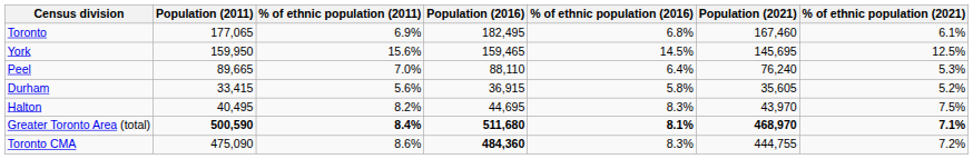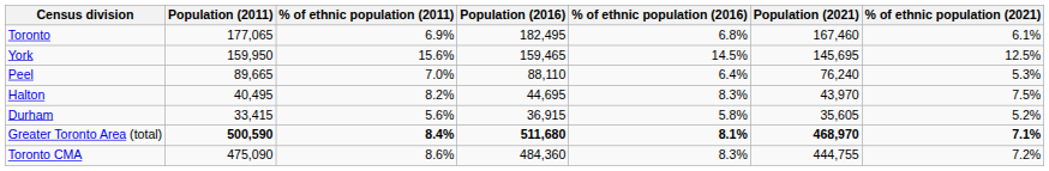 <table class="wikitable sortable">
 <tr>
 <th>Census division</th>
 <th>Population (2011)</th>
 <th>% of ethnic population (2011)</th>
 <th>Population (2016)</th>
 <th>% of ethnic population (2016)</th>
 <th>Population (2021)</th>
 <th>% of ethnic population (2021)</th>
 </tr>
 <tr>
 <td><a href='#'>Toronto</a></td>
 <td align="right">177,065</td>
 <td align="right">6.9%</td>
 <td align="right">182,495</td>
 <td align="right">6.8%</td>
 <td align="right">167,460</td>
 <td align="right">6.1%</td>
 </tr>
 <tr>
 <td><a href='#'>York</a></td>
 <td align="right">159,950</td>
 <td align="right">15.6%</td>
 <td align="right">159,465</td>
 <td align="right">14.5%</td>
 <td align="right">145,695</td>
 <td align="right">12.5%</td>
 </tr>
 <tr>
 <td><a href='#'>Peel</a></td>
 <td align="right">89,665</td>
 <td align="right">7.0%</td>
 <td align="right">88,110</td>
 <td align="right">6.4%</td>
 <td align="right">76,240</td>
 <td align="right">5.3%</td>
 </tr>
 <tr>
+<td><a href='#'>Halton</a></td>
+<td align="right">40,495</td>
+<td align="right">8.2%</td>
+<td align="right">44,695</td>
+<td align="right">8.3%</td>
+<td align="right">43,970</td>
+<td align="right">7.5%</td>
+</tr>
+<tr>
 <td><a href='#'>Durham</a></td>
 <td align="right">33,415</td>
 <td align="right">5.6%</td>
 <td align="right">36,915</td>
 <td align="right">5.8%</td>
 <td align="right">35,605</td>
 <td align="right">5.2%</td>
-</tr>
-<tr>
-<td><a href='#'>Halton</a></td>
-<td align="right">40,495</td>
-<td align="right">8.2%</td>
-<td align="right">44,695</td>
-<td align="right">8.3%</td>
-<td align="right">43,970</td>
-<td align="right">7.5%</td>
 </tr>
 <tr>
 <td><a href='#'>Greater Toronto Area</a> (total)</td>
 <td align="right"><strong>500,590</strong></td>
 <td align="right"><strong>8.4%</strong></td>
 <td align="right"><strong>511,680</strong></td>
 <td align="right"><strong>8.1%</strong></td>
 <td align="right"><strong>468,970</strong></td>
 <td align="right"><strong>7.1%</strong></td>
 </tr>
 <tr>
 <td><a href='#'>Toronto CMA</a></td>
 <td align="right">475,090</td>
 <td align="right">8.6%</td>
-<td align="right"><strong>484,360</strong></td>
+<td align="right">484,360</td>
 <td align="right">8.3%</td>
 <td align="right">444,755</td>
 <td align="right">7.2%</td>
 </tr>
 </table>
